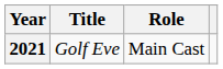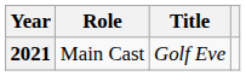 <table class="wikitable  plainrowheaders">
 <tr>
 <th scope="col">Year</th>
+<th scope="col">Role</th>
 <th scope="col">Title</th>
-<th scope="col">Role</th>
 <th scope="col" class="unsortable"></th>
 </tr>
 <tr>
 <th scope="row">2021</th>
+<td>Main Cast</td>
 <td><em>Golf Eve</em></td>
-<td>Main Cast</td>
 <td></td>
 </tr>
 </table>
